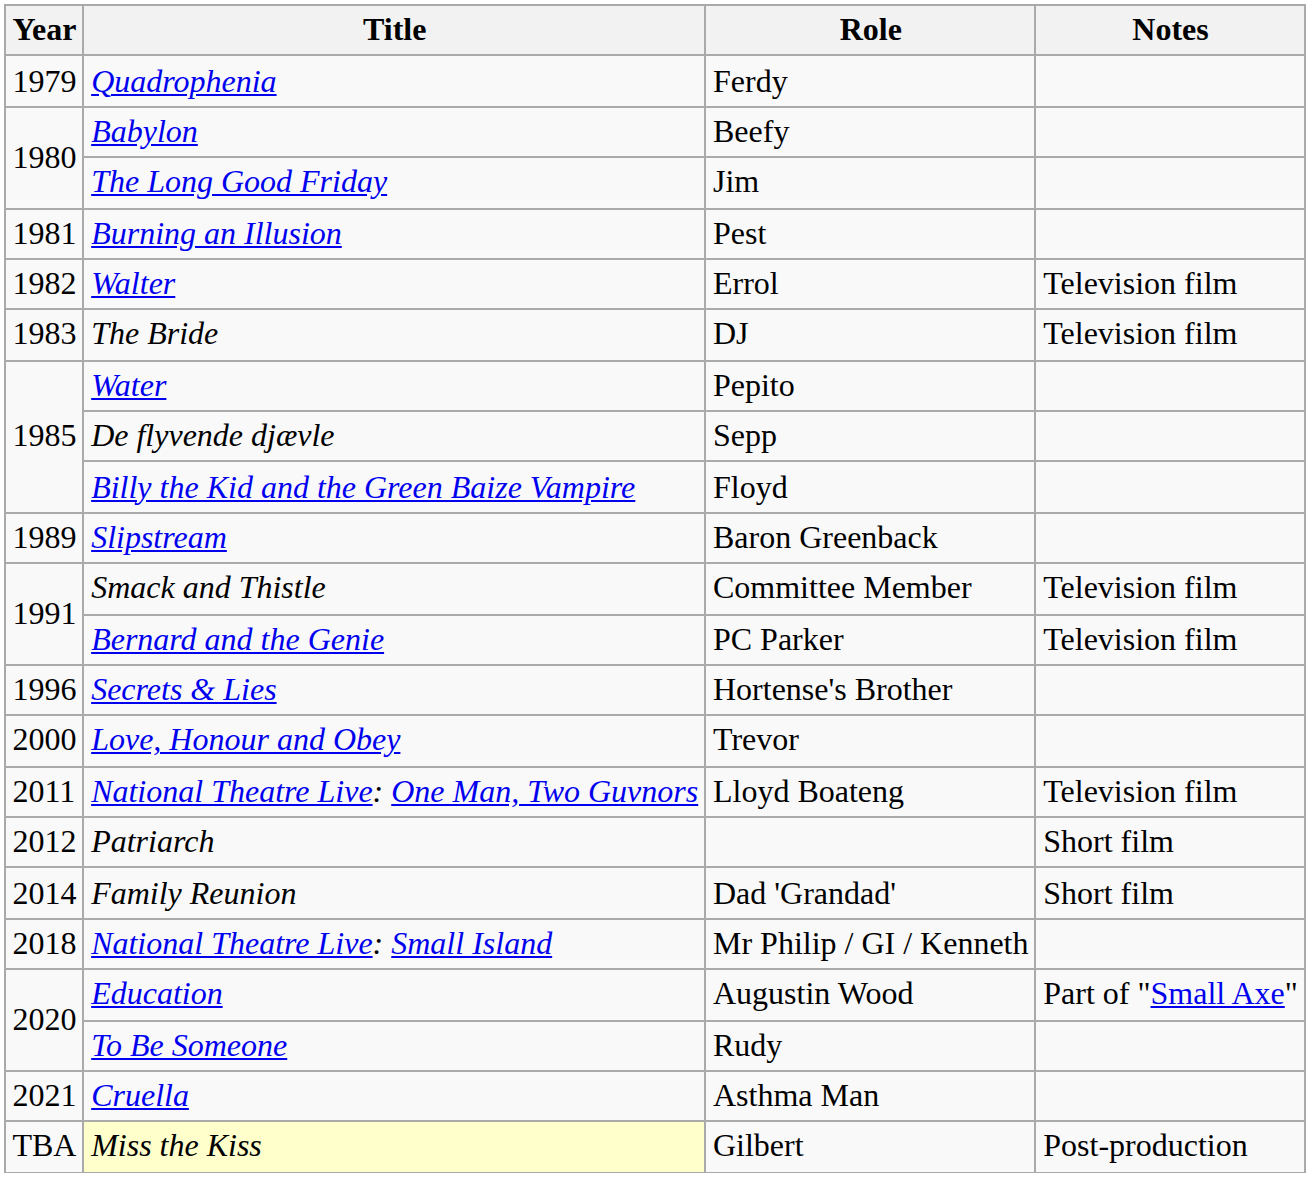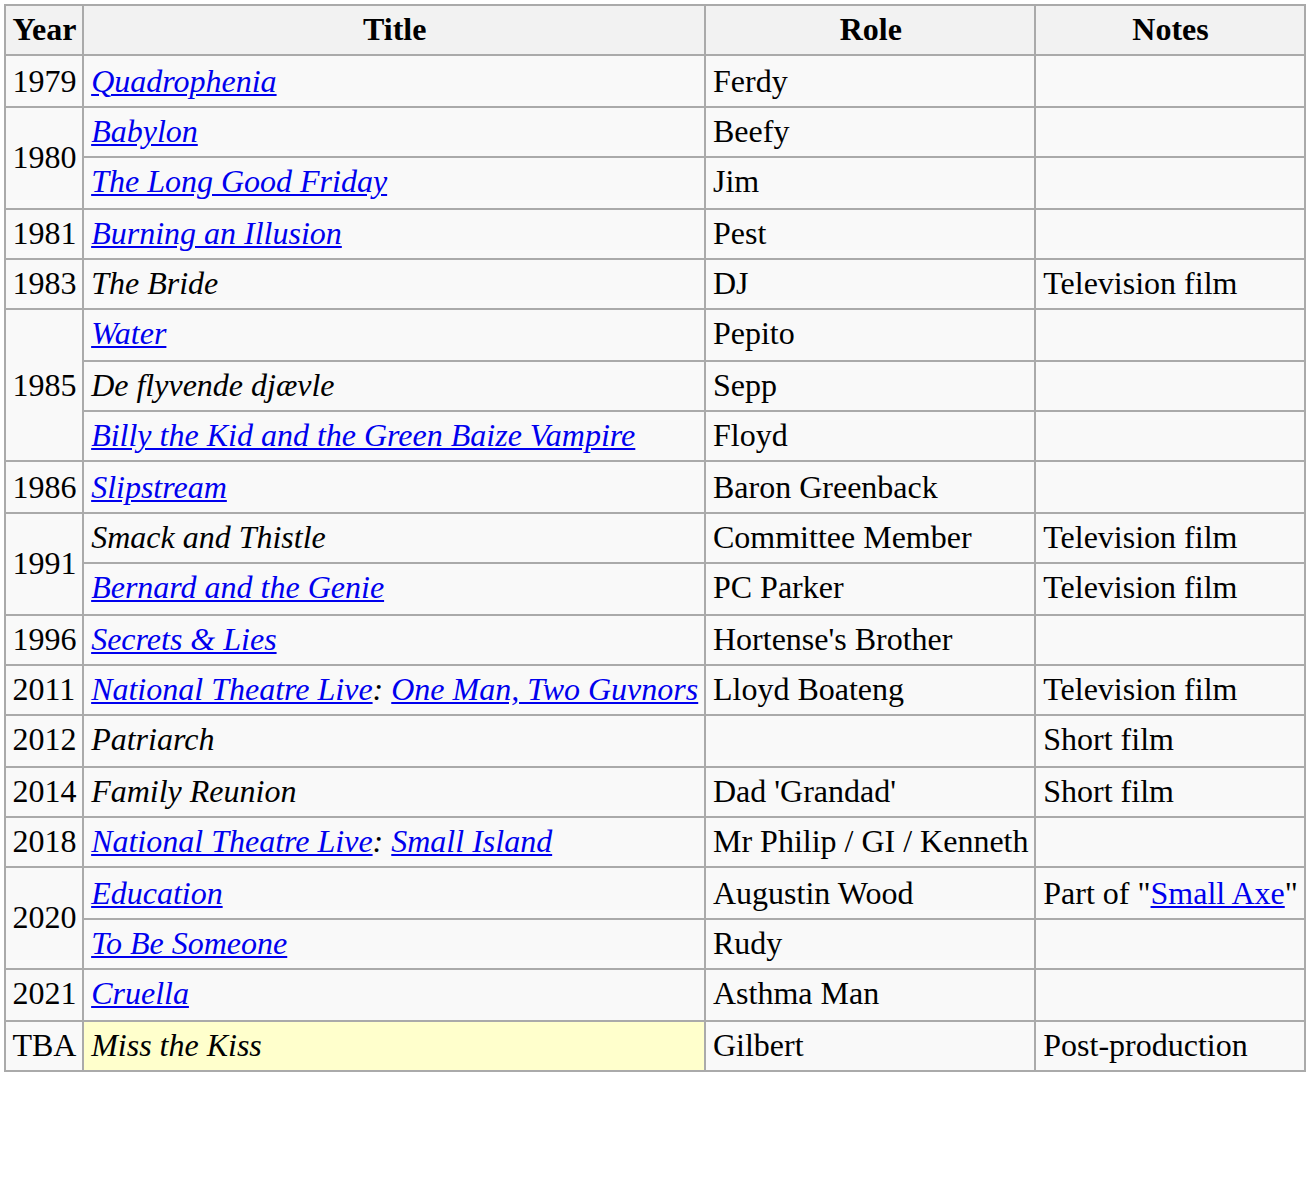 <table class="wikitable">
 <tr>
 <th>Year</th>
 <th>Title</th>
 <th>Role</th>
 <th>Notes</th>
 </tr>
 <tr>
 <td>1979</td>
 <td><em><a href='#'>Quadrophenia</a></em></td>
 <td>Ferdy</td>
 <td></td>
 </tr>
 <tr>
 <td rowspan="2">1980</td>
 <td><em><a href='#'>Babylon</a></em></td>
 <td>Beefy</td>
 <td></td>
 </tr>
 <tr>
 <td><em><a href='#'>The Long Good Friday</a></em></td>
 <td>Jim</td>
 <td></td>
 </tr>
 <tr>
 <td>1981</td>
 <td><em><a href='#'>Burning an Illusion</a></em></td>
 <td>Pest</td>
 <td></td>
 </tr>
 <tr>
-<td>1982</td>
-<td><em><a href='#'>Walter</a></em></td>
-<td>Errol</td>
-<td>Television film</td>
-</tr>
-<tr>
 <td>1983</td>
 <td><em>The Bride</em></td>
 <td>DJ</td>
 <td>Television film</td>
 </tr>
 <tr>
 <td rowspan="3">1985</td>
 <td><em><a href='#'>Water</a></em></td>
 <td>Pepito</td>
 <td></td>
 </tr>
 <tr>
 <td><em>De flyvende djævle</em></td>
 <td>Sepp</td>
 <td></td>
 </tr>
 <tr>
 <td><em><a href='#'>Billy the Kid and the Green Baize Vampire</a></em></td>
 <td>Floyd</td>
 <td></td>
 </tr>
 <tr>
-<td>1989</td>
+<td>1986</td>
 <td><em><a href='#'>Slipstream</a></em></td>
 <td>Baron Greenback</td>
 <td></td>
 </tr>
 <tr>
 <td rowspan="2">1991</td>
 <td><em>Smack and Thistle</em></td>
 <td>Committee Member</td>
 <td>Television film</td>
 </tr>
 <tr>
 <td><em><a href='#'>Bernard and the Genie</a></em></td>
 <td>PC Parker</td>
 <td>Television film</td>
 </tr>
 <tr>
 <td>1996</td>
 <td><em><a href='#'>Secrets & Lies</a></em></td>
 <td>Hortense's Brother</td>
-<td></td>
-</tr>
-<tr>
-<td>2000</td>
-<td><em><a href='#'>Love, Honour and Obey</a></em></td>
-<td>Trevor</td>
 <td></td>
 </tr>
 <tr>
 <td>2011</td>
 <td><em><a href='#'>National Theatre Live</a>: <a href='#'>One Man, Two Guvnors</a></em></td>
 <td>Lloyd Boateng</td>
 <td>Television film</td>
 </tr>
 <tr>
 <td>2012</td>
 <td><em>Patriarch</em></td>
 <td></td>
 <td>Short film</td>
 </tr>
 <tr>
 <td>2014</td>
 <td><em>Family Reunion</em></td>
 <td>Dad 'Grandad'</td>
 <td>Short film</td>
 </tr>
 <tr>
 <td>2018</td>
 <td><em><a href='#'>National Theatre Live</a>: <a href='#'>Small Island</a></em></td>
 <td>Mr Philip / GI / Kenneth</td>
 <td></td>
 </tr>
 <tr>
 <td rowspan="2">2020</td>
 <td><em><a href='#'>Education</a></em></td>
 <td>Augustin Wood</td>
 <td>Part of "<a href='#'>Small Axe</a>"</td>
 </tr>
 <tr>
 <td><em><a href='#'>To Be Someone</a></em></td>
 <td>Rudy</td>
 <td></td>
 </tr>
 <tr>
 <td>2021</td>
 <td><em><a href='#'>Cruella</a></em></td>
 <td>Asthma Man</td>
 <td></td>
 </tr>
 <tr>
 <td>TBA</td>
 <td style="background:#FFFFCC;"> <em>Miss the Kiss</em></td>
 <td>Gilbert</td>
 <td>Post-production</td>
 </tr>
 <tr>
 </tr>
 </table>
